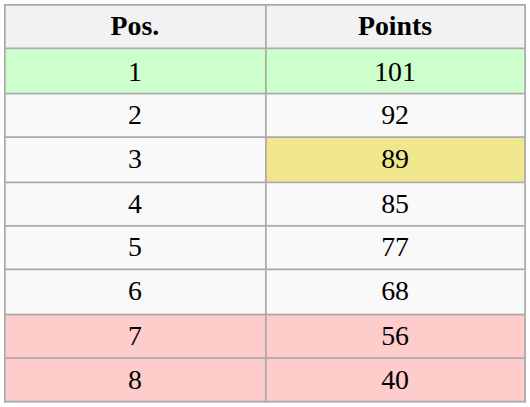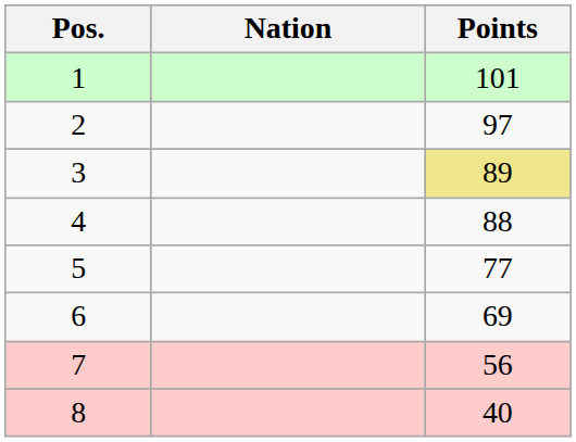 <table class="wikitable gauche" cellspacing="1" style="width:300px;">
 <tr style="background:#efefef; text-align:center;">
 <th style="width:70px;">Pos.</th>
+<th>Nation</th>
 <th style="width:70px;">Points</th>
 </tr>
 <tr style="vertical-align:top; text-align:center; background:#ccffcc;">
 <td>1</td>
+<td style="text-align:left;"></td>
 <td>101</td>
 </tr>
 <tr style="vertical-align:top; text-align:center;">
 <td>2</td>
-<td>92</td>
+<td style="text-align:left;"></td>
+<td>97</td>
 </tr>
 <tr style="vertical-align:top; text-align:center;">
 <td>3</td>
+<td style="text-align:left;"></td>
 <td style="background: khaki;">89</td>
 </tr>
 <tr style="vertical-align:top; text-align:center;">
 <td>4</td>
-<td>85</td>
+<td style="text-align:left;"></td>
+<td>88</td>
 </tr>
 <tr style="vertical-align:top; text-align:center;">
 <td>5</td>
+<td style="text-align:left;"></td>
 <td>77</td>
 </tr>
 <tr style="vertical-align:top; text-align:center;">
 <td>6</td>
-<td>68</td>
+<td style="text-align:left;"></td>
+<td>69</td>
 </tr>
 <tr style="vertical-align:top; text-align:center; background:#ffcccc;">
 <td>7</td>
+<td style="text-align:left;"></td>
 <td>56</td>
 </tr>
 <tr style="vertical-align:top; text-align:center; background:#ffcccc;">
 <td>8</td>
+<td style="text-align:left;"></td>
 <td>40</td>
 </tr>
 </table>
